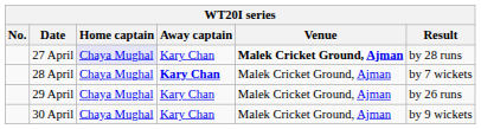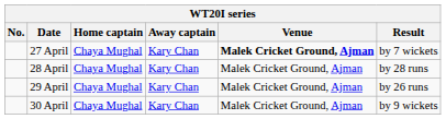 <table class="wikitable">
 <tr>
 <th colspan="9">WT20I series</th>
 </tr>
 <tr>
 <th>No.</th>
 <th>Date</th>
 <th>Home captain</th>
 <th>Away captain</th>
 <th>Venue</th>
 <th>Result</th>
 </tr>
 <tr>
 <td></td>
 <td>27 April</td>
-<td style="background: lavender;"><a href='#'>Chaya Mughal</a></td>
+<td><a href='#'>Chaya Mughal</a></td>
 <td><a href='#'>Kary Chan</a></td>
 <td><strong>Malek Cricket Ground, <a href='#'>Ajman</a></strong></td>
-<td> by 28 runs</td>
+<td> by 7 wickets</td>
 </tr>
 <tr>
 <td></td>
 <td>28 April</td>
 <td><a href='#'>Chaya Mughal</a></td>
-<td><strong><a href='#'>Kary Chan</a></strong></td>
+<td><a href='#'>Kary Chan</a></td>
 <td>Malek Cricket Ground, <a href='#'>Ajman</a></td>
-<td> by 7 wickets</td>
+<td> by 28 runs</td>
 </tr>
 <tr>
 <td></td>
 <td>29 April</td>
 <td><a href='#'>Chaya Mughal</a></td>
 <td><a href='#'>Kary Chan</a></td>
 <td>Malek Cricket Ground, <a href='#'>Ajman</a></td>
 <td> by 26 runs</td>
 </tr>
 <tr>
 <td></td>
 <td>30 April</td>
 <td><a href='#'>Chaya Mughal</a></td>
 <td><a href='#'>Kary Chan</a></td>
 <td>Malek Cricket Ground, <a href='#'>Ajman</a></td>
 <td> by 9 wickets</td>
 </tr>
 </table>
